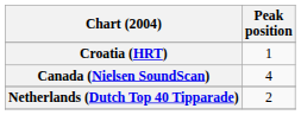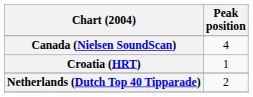 <table class="wikitable sortable plainrowheaders" style="text-align:center">
 <tr>
 <th>Chart (2004)</th>
 <th>Peak<br>position</th>
 </tr>
 <tr>
 </tr>
 <tr>
 </tr>
 <tr>
+<th scope="row">Canada (<a href='#'>Nielsen SoundScan</a>)</th>
+<td>4</td>
+</tr>
+<tr>
 <th scope="row">Croatia (<a href='#'>HRT</a>)</th>
 <td>1</td>
-</tr>
-<tr>
-<th scope="row">Canada (<a href='#'>Nielsen SoundScan</a>)</th>
-<td>4</td>
 </tr>
 <tr>
 </tr>
 <tr>
 </tr>
 <tr>
 </tr>
 <tr>
 <th scope="row">Netherlands (<a href='#'>Dutch Top 40 Tipparade</a>)</th>
 <td>2</td>
 </tr>
 <tr>
 </tr>
 <tr>
 </tr>
 <tr>
 </tr>
 <tr>
 </tr>
 <tr>
 </tr>
 <tr>
 </tr>
 <tr>
 </tr>
 <tr>
 </tr>
 </table>
